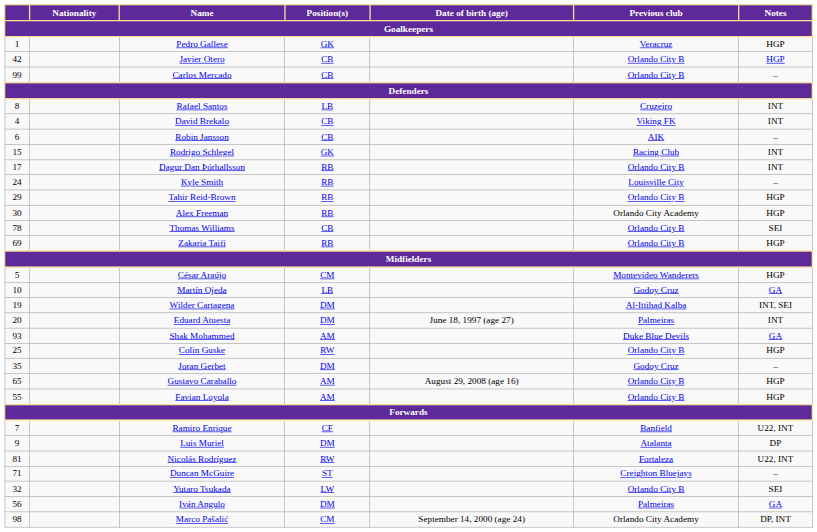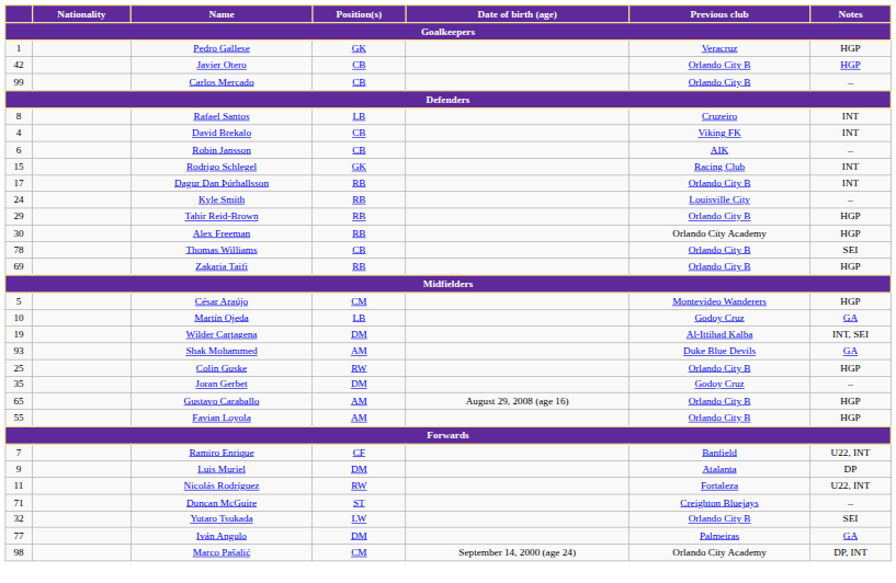 <table class="wikitable" style="text-align:center; font-size:90%; width:100%;">
 <tr>
 <th style="background:#5E299A; color:white; border:2px solid #F8E196; text-align:center;"></th>
 <th style="background:#5E299A; color:white; border:2px solid #F8E196; text-align:center;">Nationality</th>
 <th style="background:#5E299A; color:white; border:2px solid #F8E196; text-align:center;">Name</th>
 <th style="background:#5E299A; color:white; border:2px solid #F8E196; text-align:center;">Position(s)</th>
 <th style="background:#5E299A; color:white; border:2px solid #F8E196; text-align:center;">Date of birth (age)</th>
 <th style="background:#5E299A; color:white; border:2px solid #F8E196; text-align:center;">Previous club</th>
 <th style="background:#5E299A; color:white; border:2px solid #F8E196; text-align:center;">Notes</th>
 </tr>
 <tr>
 <th colspan="7" style="text-align:center; background:#5E299A; color:white; border:2px solid #F8E196;">Goalkeepers</th>
 </tr>
 <tr>
 <td>1</td>
 <td></td>
 <td><a href='#'>Pedro Gallese</a></td>
 <td><a href='#'>GK</a></td>
 <td></td>
 <td> <a href='#'>Veracruz</a></td>
 <td>HGP</td>
 </tr>
 <tr>
 <td>42</td>
 <td></td>
 <td><a href='#'>Javier Otero</a></td>
 <td><a href='#'>CB</a></td>
 <td></td>
 <td> <a href='#'>Orlando City B</a></td>
 <td><a href='#'>HGP</a></td>
 </tr>
 <tr>
 <td>99</td>
 <td></td>
 <td><a href='#'>Carlos Mercado</a></td>
 <td><a href='#'>CB</a></td>
 <td></td>
 <td> <a href='#'>Orlando City B</a></td>
 <td>–</td>
 </tr>
 <tr>
 <th colspan="7" style="text-align:center; background:#5E299A; color:white; border:2px solid #F8E196;">Defenders</th>
 </tr>
 <tr>
 <td>8</td>
 <td></td>
 <td><a href='#'>Rafael Santos</a></td>
 <td><a href='#'>LB</a></td>
 <td></td>
 <td> <a href='#'>Cruzeiro</a></td>
 <td>INT</td>
 </tr>
 <tr>
 <td>4</td>
 <td></td>
 <td><a href='#'>David Brekalo</a></td>
 <td><a href='#'>CB</a></td>
 <td></td>
 <td> <a href='#'>Viking FK</a></td>
 <td>INT</td>
 </tr>
 <tr>
 <td>6</td>
 <td></td>
 <td><a href='#'>Robin Jansson</a></td>
 <td><a href='#'>CB</a></td>
 <td></td>
 <td> <a href='#'>AIK</a></td>
 <td>–</td>
 </tr>
 <tr>
 <td>15</td>
 <td></td>
 <td><a href='#'>Rodrigo Schlegel</a></td>
 <td><a href='#'>GK</a></td>
 <td></td>
 <td> <a href='#'>Racing Club</a></td>
 <td>INT</td>
 </tr>
 <tr>
 <td>17</td>
 <td></td>
 <td><a href='#'>Dagur Dan Þórhallsson</a></td>
 <td><a href='#'>RB</a></td>
 <td></td>
 <td> <a href='#'>Orlando City B</a></td>
 <td>INT</td>
 </tr>
 <tr>
 <td>24</td>
 <td></td>
 <td><a href='#'>Kyle Smith</a></td>
 <td><a href='#'>RB</a></td>
 <td></td>
 <td> <a href='#'>Louisville City</a></td>
 <td>–</td>
 </tr>
 <tr>
 <td>29</td>
 <td></td>
 <td><a href='#'>Tahir Reid-Brown</a></td>
 <td><a href='#'>RB</a></td>
 <td></td>
 <td> <a href='#'>Orlando City B</a></td>
 <td>HGP</td>
 </tr>
 <tr>
 <td>30</td>
 <td></td>
 <td><a href='#'>Alex Freeman</a></td>
 <td><a href='#'>RB</a></td>
 <td></td>
 <td> Orlando City Academy</td>
 <td>HGP</td>
 </tr>
 <tr>
 <td>78</td>
 <td></td>
 <td><a href='#'>Thomas Williams</a></td>
 <td><a href='#'>CB</a></td>
 <td></td>
 <td> <a href='#'>Orlando City B</a></td>
 <td> SEI</td>
 </tr>
 <tr>
 <td>69</td>
 <td></td>
 <td><a href='#'>Zakaria Taifi</a></td>
 <td><a href='#'>RB</a></td>
 <td></td>
 <td> <a href='#'>Orlando City B</a></td>
 <td>HGP</td>
 </tr>
 <tr>
 <th colspan="7" style="text-align:center; background:#5E299A; color:white; border:2px solid #F8E196;">Midfielders</th>
 </tr>
 <tr>
 <td>5</td>
 <td></td>
 <td><a href='#'>César Araújo</a></td>
 <td><a href='#'>CM</a></td>
 <td></td>
 <td> <a href='#'>Montevideo Wanderers</a></td>
 <td>HGP</td>
 </tr>
 <tr>
 <td>10</td>
 <td></td>
 <td><a href='#'>Martín Ojeda</a></td>
 <td><a href='#'>LB</a></td>
 <td></td>
 <td> <a href='#'>Godoy Cruz</a></td>
 <td><a href='#'>GA</a></td>
 </tr>
 <tr>
 <td>19</td>
 <td></td>
 <td><a href='#'>Wilder Cartagena</a></td>
 <td><a href='#'>DM</a></td>
 <td></td>
 <td> <a href='#'>Al-Ittihad Kalba</a></td>
 <td>INT,  SEI</td>
 </tr>
 <tr>
-<td>20</td>
-<td></td>
-<td><a href='#'>Eduard Atuesta</a></td>
-<td><a href='#'>DM</a></td>
-<td>June 18, 1997 (age 27)</td>
-<td> <a href='#'>Palmeiras</a></td>
-<td>INT</td>
-</tr>
-<tr>
 <td>93</td>
 <td></td>
 <td><a href='#'>Shak Mohammed</a></td>
 <td><a href='#'>AM</a></td>
 <td></td>
 <td> <a href='#'>Duke Blue Devils</a></td>
 <td><a href='#'>GA</a></td>
 </tr>
 <tr>
 <td>25</td>
 <td></td>
 <td><a href='#'>Colin Guske</a></td>
 <td><a href='#'>RW</a></td>
 <td></td>
 <td> <a href='#'>Orlando City B</a></td>
 <td>HGP</td>
 </tr>
 <tr>
 <td>35</td>
 <td></td>
 <td><a href='#'>Joran Gerbet</a></td>
 <td><a href='#'>DM</a></td>
 <td></td>
 <td> <a href='#'>Godoy Cruz</a></td>
 <td>–</td>
 </tr>
 <tr>
 <td>65</td>
 <td></td>
 <td><a href='#'>Gustavo Caraballo</a></td>
 <td><a href='#'>AM</a></td>
 <td>August 29, 2008 (age 16)</td>
 <td> <a href='#'>Orlando City B</a></td>
 <td>HGP</td>
 </tr>
 <tr>
 <td>55</td>
 <td></td>
 <td><a href='#'>Favian Loyola</a></td>
 <td><a href='#'>AM</a></td>
 <td></td>
 <td> <a href='#'>Orlando City B</a></td>
 <td>HGP</td>
 </tr>
 <tr>
 <th colspan="7" style="text-align:center; background:#5E299A; color:white; border:2px solid #F8E196;">Forwards</th>
 </tr>
 <tr>
 <td>7</td>
 <td></td>
 <td><a href='#'>Ramiro Enrique</a></td>
 <td><a href='#'>CF</a></td>
 <td></td>
 <td> <a href='#'>Banfield</a></td>
 <td>U22, INT</td>
 </tr>
 <tr>
 <td>9</td>
 <td></td>
 <td><a href='#'>Luis Muriel</a></td>
 <td><a href='#'>DM</a></td>
 <td></td>
 <td> <a href='#'>Atalanta</a></td>
 <td>DP</td>
 </tr>
 <tr>
-<td>81</td>
+<td>11</td>
 <td></td>
 <td><a href='#'>Nicolás Rodríguez</a></td>
 <td><a href='#'>RW</a></td>
 <td></td>
 <td> <a href='#'>Fortaleza</a></td>
 <td>U22, INT</td>
 </tr>
 <tr>
 <td>71</td>
 <td></td>
 <td><a href='#'>Duncan McGuire</a></td>
 <td><a href='#'>ST</a></td>
 <td></td>
 <td> <a href='#'>Creighton Bluejays</a></td>
 <td>–</td>
 </tr>
 <tr>
 <td>32</td>
 <td></td>
 <td><a href='#'>Yutaro Tsukada</a></td>
 <td><a href='#'>LW</a></td>
 <td></td>
 <td> <a href='#'>Orlando City B</a></td>
 <td> SEI</td>
 </tr>
 <tr>
-<td>56</td>
+<td>77</td>
 <td></td>
 <td><a href='#'>Iván Angulo</a></td>
 <td><a href='#'>DM</a></td>
 <td></td>
 <td> <a href='#'>Palmeiras</a></td>
 <td><a href='#'>GA</a></td>
 </tr>
 <tr>
 <td>98</td>
 <td></td>
 <td><a href='#'>Marco Pašalić</a></td>
 <td><a href='#'>CM</a></td>
 <td>September 14, 2000 (age 24)</td>
 <td> Orlando City Academy</td>
 <td>DP, INT</td>
 </tr>
 </table>
